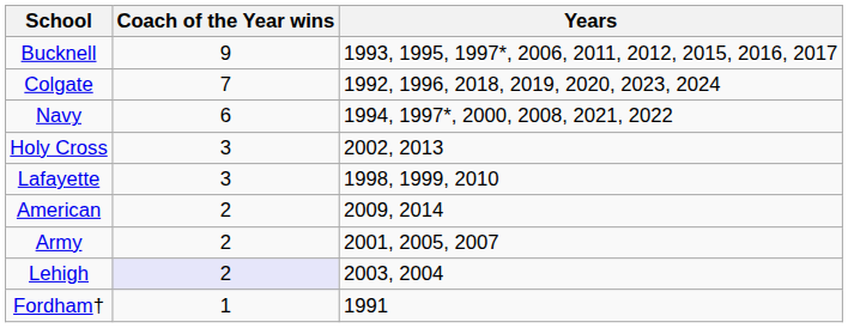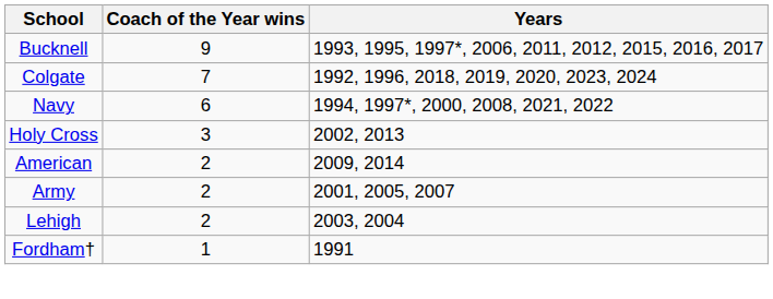 <table class="wikitable">
 <tr>
 <th>School</th>
 <th>Coach of the Year wins</th>
 <th>Years</th>
 </tr>
 <tr align="center">
 <td><a href='#'>Bucknell</a></td>
 <td>9</td>
 <td align="left">1993, 1995, 1997*, 2006, 2011, 2012, 2015, 2016, 2017</td>
 </tr>
 <tr align="center">
 <td><a href='#'>Colgate</a></td>
 <td>7</td>
 <td align="left">1992, 1996, 2018, 2019, 2020, 2023, 2024</td>
 </tr>
 <tr align="center">
 <td><a href='#'>Navy</a></td>
 <td>6</td>
 <td align="left">1994, 1997*, 2000, 2008, 2021, 2022</td>
 </tr>
 <tr align="center">
 <td><a href='#'>Holy Cross</a></td>
 <td>3</td>
 <td align="left">2002, 2013</td>
 </tr>
 <tr align="center">
-<td><a href='#'>Lafayette</a></td>
-<td>3</td>
-<td align="left">1998, 1999, 2010</td>
-</tr>
-<tr align="center">
 <td><a href='#'>American</a></td>
 <td>2</td>
 <td align="left">2009, 2014</td>
 </tr>
 <tr align="center">
 <td><a href='#'>Army</a></td>
 <td>2</td>
 <td align="left">2001, 2005, 2007</td>
 </tr>
 <tr align="center">
 <td><a href='#'>Lehigh</a></td>
-<td style="background: lavender;">2</td>
+<td>2</td>
 <td align="left">2003, 2004</td>
 </tr>
 <tr align="center">
 <td><a href='#'>Fordham</a>†</td>
 <td>1</td>
 <td align="left">1991</td>
 </tr>
 </table>
